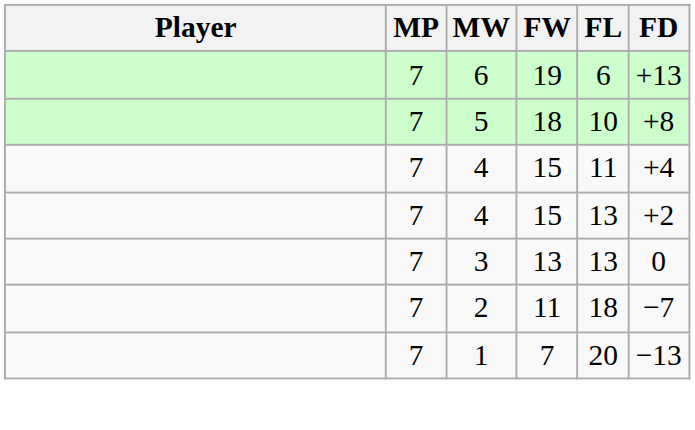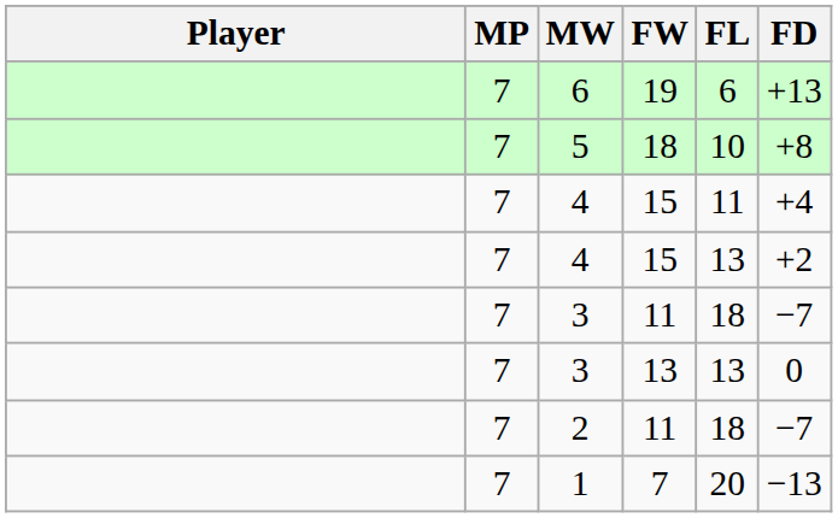 <table class="wikitable" style="text-align: center;">
 <tr>
 <th width=200>Player</th>
 <th width=20>MP</th>
 <th width=20>MW</th>
 <th width=20>FW</th>
 <th width=20>FL</th>
 <th width=20>FD</th>
 </tr>
 <tr style="background:#ccffcc;">
 <td style="text-align:left;"><strong></strong></td>
 <td>7</td>
 <td>6</td>
 <td>19</td>
 <td>6</td>
 <td>+13</td>
 </tr>
 <tr style="background:#ccffcc;">
 <td style="text-align:left;"><strong></strong></td>
 <td>7</td>
 <td>5</td>
 <td>18</td>
 <td>10</td>
 <td>+8</td>
 </tr>
 <tr>
 <td style="text-align:left;"></td>
 <td>7</td>
 <td>4</td>
 <td>15</td>
 <td>11</td>
 <td>+4</td>
 </tr>
 <tr>
 <td style="text-align:left;"></td>
 <td>7</td>
 <td>4</td>
 <td>15</td>
 <td>13</td>
 <td>+2</td>
 </tr>
 <tr>
 <td style="text-align:left;"></td>
 <td>7</td>
 <td>3</td>
+<td>11</td>
+<td>18</td>
+<td>−7</td>
+</tr>
+<tr>
+<td style="text-align:left;"></td>
+<td>7</td>
+<td>3</td>
 <td>13</td>
 <td>13</td>
 <td>0</td>
 </tr>
 <tr>
 <td style="text-align:left;"></td>
 <td>7</td>
 <td>2</td>
 <td>11</td>
 <td>18</td>
 <td>−7</td>
 </tr>
 <tr>
 <td style="text-align:left;"></td>
 <td>7</td>
 <td>1</td>
 <td>7</td>
 <td>20</td>
 <td>−13</td>
 </tr>
 </table>
